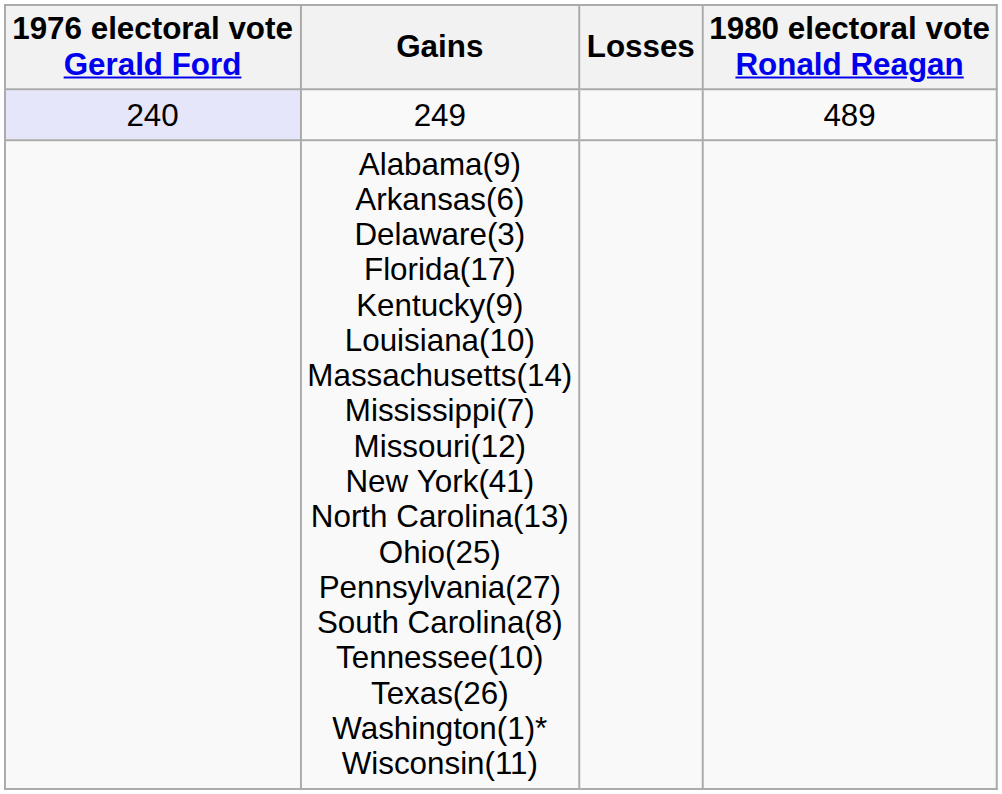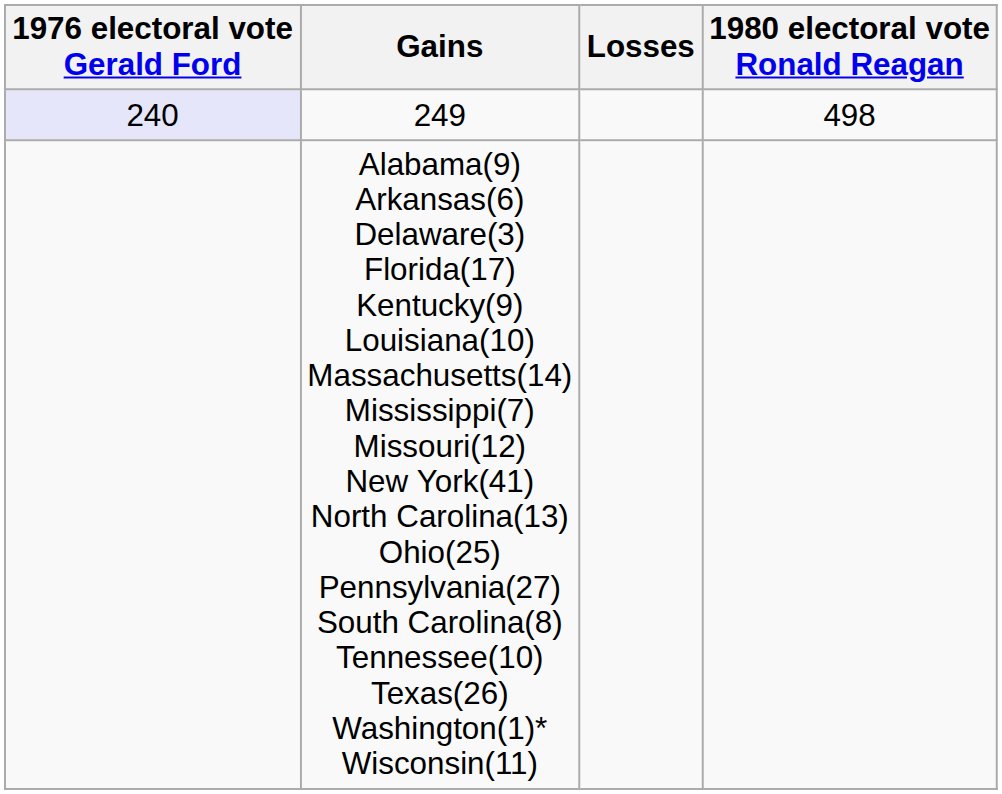 <table class="wikitable" style="text-align:center">
 <tr>
 <th>1976 electoral vote<br><a href='#'>Gerald Ford</a></th>
 <th>Gains</th>
 <th>Losses</th>
 <th>1980 electoral vote<br><a href='#'>Ronald Reagan</a></th>
 </tr>
 <tr>
 <td style="background: lavender;">240</td>
 <td> 249</td>
 <td></td>
-<td>489</td>
+<td>498</td>
 </tr>
 <tr>
 <td></td>
 <td>Alabama(9)<br>Arkansas(6)<br>Delaware(3)<br>Florida(17)<br>Kentucky(9)<br>Louisiana(10)<br>Massachusetts(14)<br>Mississippi(7)<br>Missouri(12)<br>New York(41)<br>North Carolina(13)<br>Ohio(25)<br>Pennsylvania(27)<br>South Carolina(8)<br>Tennessee(10)<br>Texas(26)<br>Washington(1)*<br>Wisconsin(11)</td>
 <td></td>
 <td></td>
 </tr>
 </table>
